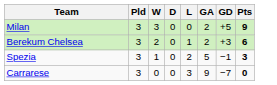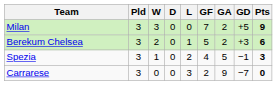 <table class=wikitable style="text-align:center">
 <tr>
 <th width=200>Team</th>
 <th width=20>Pld</th>
 <th width=20>W</th>
 <th width=20>D</th>
 <th width=20>L</th>
+<th width=20>GF</th>
 <th width=20>GA</th>
 <th width=20>GD</th>
 <th width=20>Pts</th>
 </tr>
 <tr bgcolor=#d0f0c0>
 <td style="text-align:left"> <a href='#'>Milan</a></td>
 <td>3</td>
 <td>3</td>
 <td>0</td>
 <td>0</td>
+<td>7</td>
 <td>2</td>
 <td>+5</td>
 <td><strong>9</strong></td>
 </tr>
 <tr bgcolor=#d0f0c0>
 <td style="text-align:left"> <a href='#'>Berekum Chelsea</a></td>
 <td>3</td>
 <td>2</td>
 <td>0</td>
 <td>1</td>
+<td>5</td>
 <td>2</td>
 <td>+3</td>
 <td><strong>6</strong></td>
 </tr>
 <tr>
 <td style="text-align:left"> <a href='#'>Spezia</a></td>
 <td>3</td>
 <td>1</td>
 <td>0</td>
 <td>2</td>
+<td>4</td>
 <td>5</td>
 <td>−1</td>
 <td><strong>3</strong></td>
 </tr>
 <tr>
 <td style="text-align:left"> <a href='#'>Carrarese</a></td>
 <td>3</td>
 <td>0</td>
 <td>0</td>
 <td>3</td>
+<td>2</td>
 <td>9</td>
 <td>−7</td>
 <td><strong>0</strong></td>
 </tr>
 </table>
